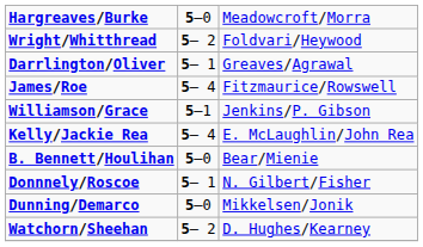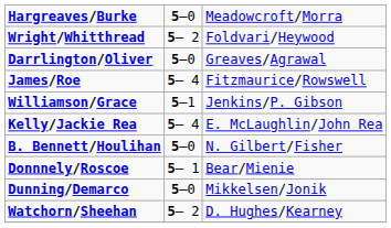 <table class="wikitable ">
 <tr>
 <td>  <strong><a href='#'>Hargreaves</a>/<a href='#'>Burke</a></strong></td>
 <td style="text-align:center;"><strong>5</strong>–0</td>
 <td>  <a href='#'>Meadowcroft</a>/<a href='#'>Morra</a></td>
 </tr>
 <tr>
 <td>  <strong><a href='#'>Wright</a>/<a href='#'>Whitthread</a></strong></td>
 <td style="text-align:center;"><strong>5</strong>– 2</td>
 <td>  <a href='#'>Foldvari</a>/<a href='#'>Heywood</a></td>
 </tr>
 <tr>
 <td>  <strong><a href='#'>Darrlington</a>/<a href='#'>Oliver</a></strong></td>
-<td style="text-align:center;"><strong>5</strong>– 1</td>
+<td style="text-align:center;"><strong>5</strong>–0</td>
 <td>  <a href='#'>Greaves</a>/<a href='#'>Agrawal</a></td>
 </tr>
 <tr>
 <td>  <strong><a href='#'>James</a>/<a href='#'>Roe</a></strong></td>
 <td style="text-align:center;"><strong>5</strong>– 4</td>
 <td>  <a href='#'>Fitzmaurice</a>/<a href='#'>Rowswell</a></td>
 </tr>
 <tr>
 <td>  <strong><a href='#'>Williamson</a>/<a href='#'>Grace</a></strong></td>
 <td style="text-align:center;"><strong>5</strong>–1</td>
 <td>  <a href='#'>Jenkins</a>/<a href='#'>P. Gibson</a></td>
 </tr>
 <tr>
 <td>  <strong><a href='#'>Kelly</a>/<a href='#'>Jackie Rea</a></strong></td>
 <td style="text-align:center;"><strong>5</strong>– 4</td>
 <td>  <a href='#'>E. McLaughlin</a>/<a href='#'>John Rea</a></td>
 </tr>
 <tr>
 <td>  <strong><a href='#'>B. Bennett</a>/<a href='#'>Houlihan</a></strong></td>
 <td style="text-align:center;"><strong>5</strong>–0</td>
-<td>  <a href='#'>Bear</a>/<a href='#'>Mienie</a></td>
+<td>  <a href='#'>N. Gilbert</a>/<a href='#'>Fisher</a></td>
 </tr>
 <tr>
 <td>  <strong><a href='#'>Donnnely</a>/<a href='#'>Roscoe</a></strong></td>
 <td style="text-align:center;"><strong>5</strong>– 1</td>
-<td>  <a href='#'>N. Gilbert</a>/<a href='#'>Fisher</a></td>
+<td>  <a href='#'>Bear</a>/<a href='#'>Mienie</a></td>
 </tr>
 <tr>
 <td>  <strong><a href='#'>Dunning</a>/<a href='#'>Demarco</a></strong></td>
 <td style="text-align:center;"><strong>5</strong>–0</td>
 <td>  <a href='#'>Mikkelsen</a>/<a href='#'>Jonik</a></td>
 </tr>
 <tr>
 <td>  <strong><a href='#'>Watchorn</a>/<a href='#'>Sheehan</a></strong></td>
 <td style="text-align:center;"><strong>5</strong>– 2</td>
 <td>  <a href='#'>D. Hughes</a>/<a href='#'>Kearney</a></td>
 </tr>
 <tr>
 </tr>
 </table>
